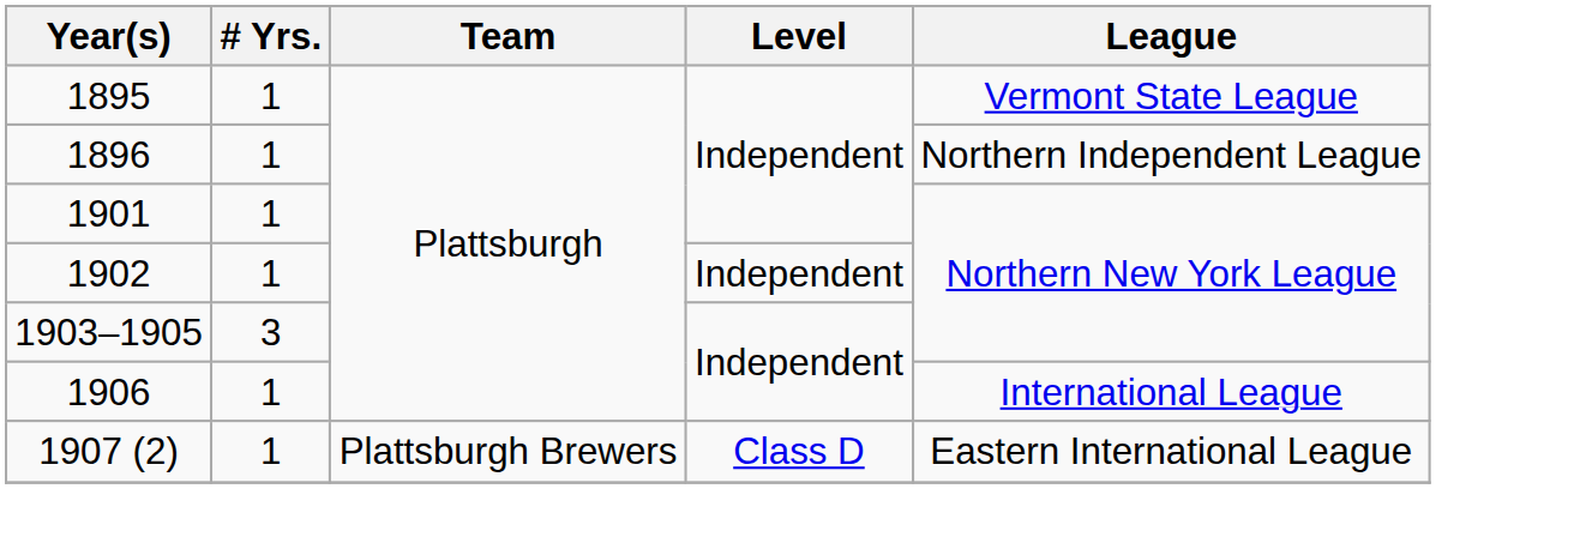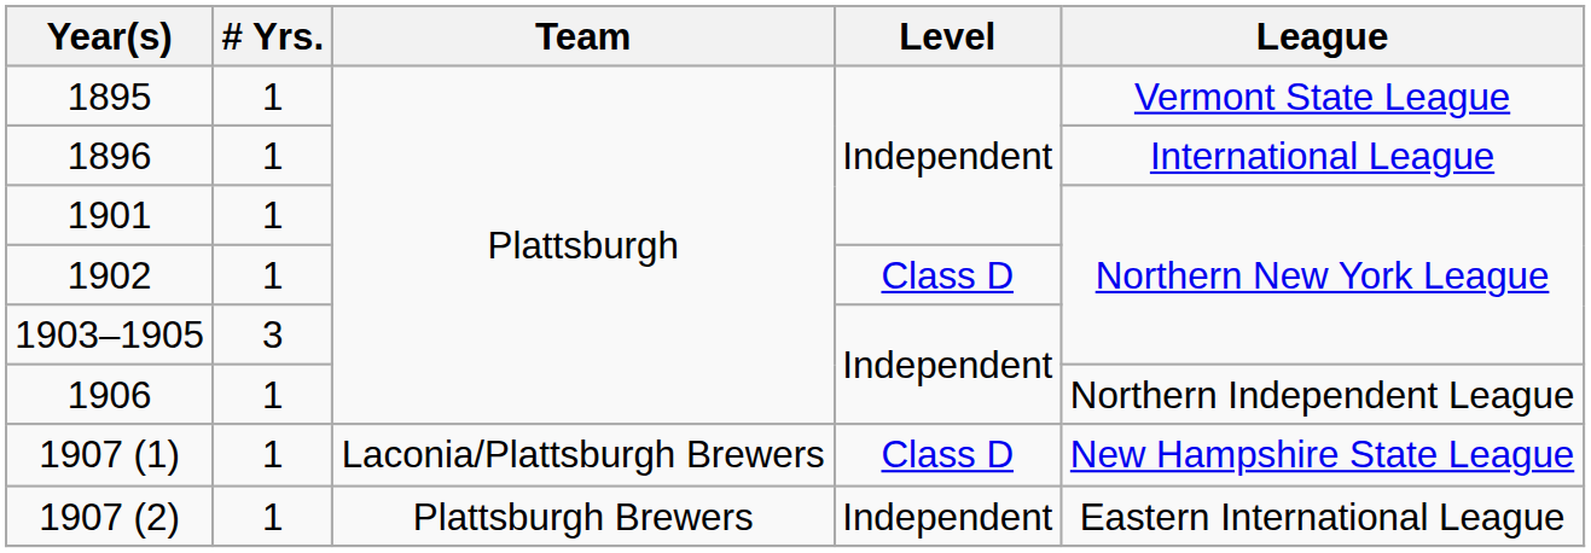 <table class="wikitable" style="text-align:center; font-size: 95%;">
 <tr>
 <th>Year(s)</th>
 <th># Yrs.</th>
 <th>Team</th>
 <th>Level</th>
 <th>League</th>
 </tr>
 <tr>
 <td>1895</td>
 <td>1</td>
 <td rowspan=6>Plattsburgh</td>
 <td rowspan=3>Independent</td>
 <td><a href='#'>Vermont State League</a></td>
 </tr>
 <tr>
 <td>1896</td>
 <td>1</td>
-<td>Northern Independent League</td>
+<td><a href='#'>International League</a></td>
 </tr>
 <tr>
 <td>1901</td>
 <td>1</td>
 <td rowspan=3><a href='#'>Northern New York League</a></td>
 </tr>
 <tr>
 <td>1902</td>
 <td>1</td>
-<td>Independent</td>
+<td><a href='#'>Class D</a></td>
 </tr>
 <tr>
 <td>1903–1905</td>
 <td>3</td>
 <td rowspan=2>Independent</td>
 </tr>
 <tr>
 <td>1906</td>
 <td>1</td>
-<td><a href='#'>International League</a></td>
+<td>Northern Independent League</td>
+</tr>
+<tr>
+<td>1907 (1)</td>
+<td>1</td>
+<td>Laconia/Plattsburgh Brewers</td>
+<td><a href='#'>Class D</a></td>
+<td><a href='#'>New Hampshire State League</a></td>
 </tr>
 <tr>
 <td>1907 (2)</td>
 <td>1</td>
 <td>Plattsburgh Brewers</td>
-<td><a href='#'>Class D</a></td>
+<td>Independent</td>
 <td>Eastern International League</td>
 </tr>
 <tr>
 </tr>
 </table>
